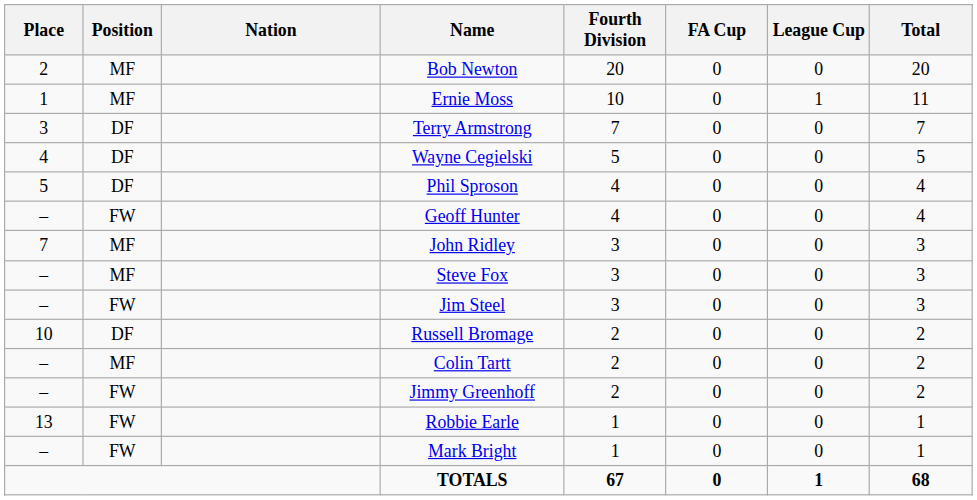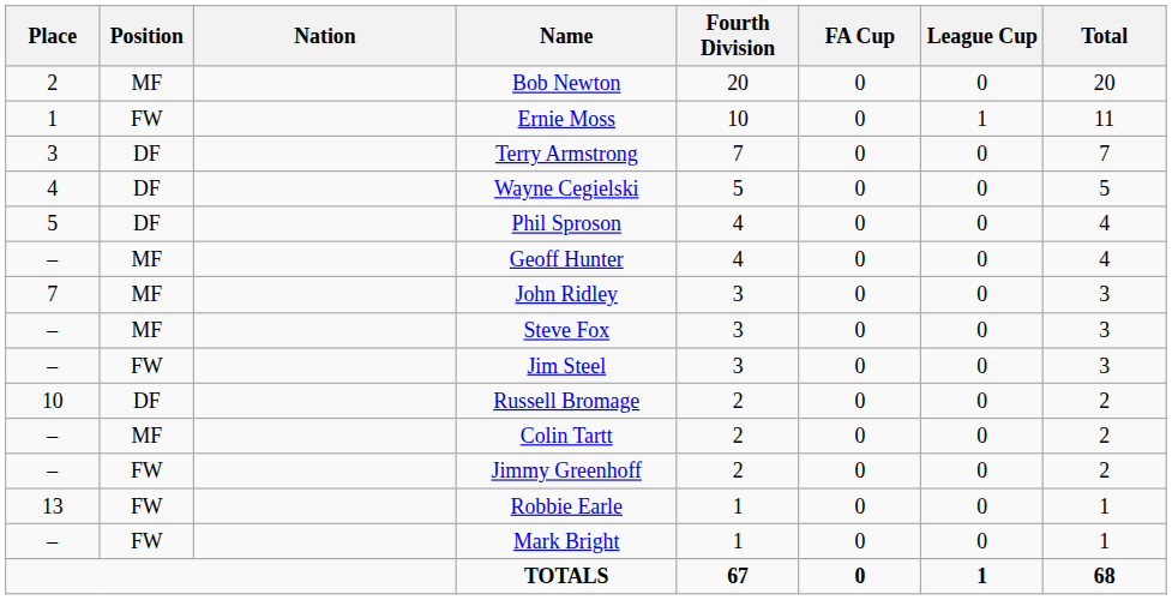 <table class="wikitable" style="font-size: 95%; text-align: center;">
 <tr>
 <th width=60>Place</th>
 <th width=60>Position</th>
 <th width=180>Nation</th>
 <th width=150>Name</th>
 <th width=80>Fourth Division</th>
 <th width=80>FA Cup</th>
 <th width=80>League Cup</th>
 <th width=80>Total</th>
 </tr>
 <tr>
 <td>2</td>
 <td>MF</td>
 <td></td>
 <td><a href='#'>Bob Newton</a></td>
 <td>20</td>
 <td>0</td>
 <td>0</td>
 <td>20</td>
 </tr>
 <tr>
 <td>1</td>
-<td>MF</td>
+<td>FW</td>
 <td></td>
 <td><a href='#'>Ernie Moss</a></td>
 <td>10</td>
 <td>0</td>
 <td>1</td>
 <td>11</td>
 </tr>
 <tr>
 <td>3</td>
 <td>DF</td>
 <td></td>
 <td><a href='#'>Terry Armstrong</a></td>
 <td>7</td>
 <td>0</td>
 <td>0</td>
 <td>7</td>
 </tr>
 <tr>
 <td>4</td>
 <td>DF</td>
 <td></td>
 <td><a href='#'>Wayne Cegielski</a></td>
 <td>5</td>
 <td>0</td>
 <td>0</td>
 <td>5</td>
 </tr>
 <tr>
 <td>5</td>
 <td>DF</td>
 <td></td>
 <td><a href='#'>Phil Sproson</a></td>
 <td>4</td>
 <td>0</td>
 <td>0</td>
 <td>4</td>
 </tr>
 <tr>
 <td>–</td>
-<td>FW</td>
+<td>MF</td>
 <td></td>
 <td><a href='#'>Geoff Hunter</a></td>
 <td>4</td>
 <td>0</td>
 <td>0</td>
 <td>4</td>
 </tr>
 <tr>
 <td>7</td>
 <td>MF</td>
 <td></td>
 <td><a href='#'>John Ridley</a></td>
 <td>3</td>
 <td>0</td>
 <td>0</td>
 <td>3</td>
 </tr>
 <tr>
 <td>–</td>
 <td>MF</td>
 <td></td>
 <td><a href='#'>Steve Fox</a></td>
 <td>3</td>
 <td>0</td>
 <td>0</td>
 <td>3</td>
 </tr>
 <tr>
 <td>–</td>
 <td>FW</td>
 <td></td>
 <td><a href='#'>Jim Steel</a></td>
 <td>3</td>
 <td>0</td>
 <td>0</td>
 <td>3</td>
 </tr>
 <tr>
 <td>10</td>
 <td>DF</td>
 <td></td>
 <td><a href='#'>Russell Bromage</a></td>
 <td>2</td>
 <td>0</td>
 <td>0</td>
 <td>2</td>
 </tr>
 <tr>
 <td>–</td>
 <td>MF</td>
 <td></td>
 <td><a href='#'>Colin Tartt</a></td>
 <td>2</td>
 <td>0</td>
 <td>0</td>
 <td>2</td>
 </tr>
 <tr>
 <td>–</td>
 <td>FW</td>
 <td></td>
 <td><a href='#'>Jimmy Greenhoff</a></td>
 <td>2</td>
 <td>0</td>
 <td>0</td>
 <td>2</td>
 </tr>
 <tr>
 <td>13</td>
 <td>FW</td>
 <td></td>
 <td><a href='#'>Robbie Earle</a></td>
 <td>1</td>
 <td>0</td>
 <td>0</td>
 <td>1</td>
 </tr>
 <tr>
 <td>–</td>
 <td>FW</td>
 <td></td>
 <td><a href='#'>Mark Bright</a></td>
 <td>1</td>
 <td>0</td>
 <td>0</td>
 <td>1</td>
 </tr>
 <tr>
 <td colspan="3"></td>
 <td><strong>TOTALS</strong></td>
 <td><strong>67</strong></td>
 <td><strong>0</strong></td>
 <td><strong>1</strong></td>
 <td><strong>68</strong></td>
 </tr>
 </table>
